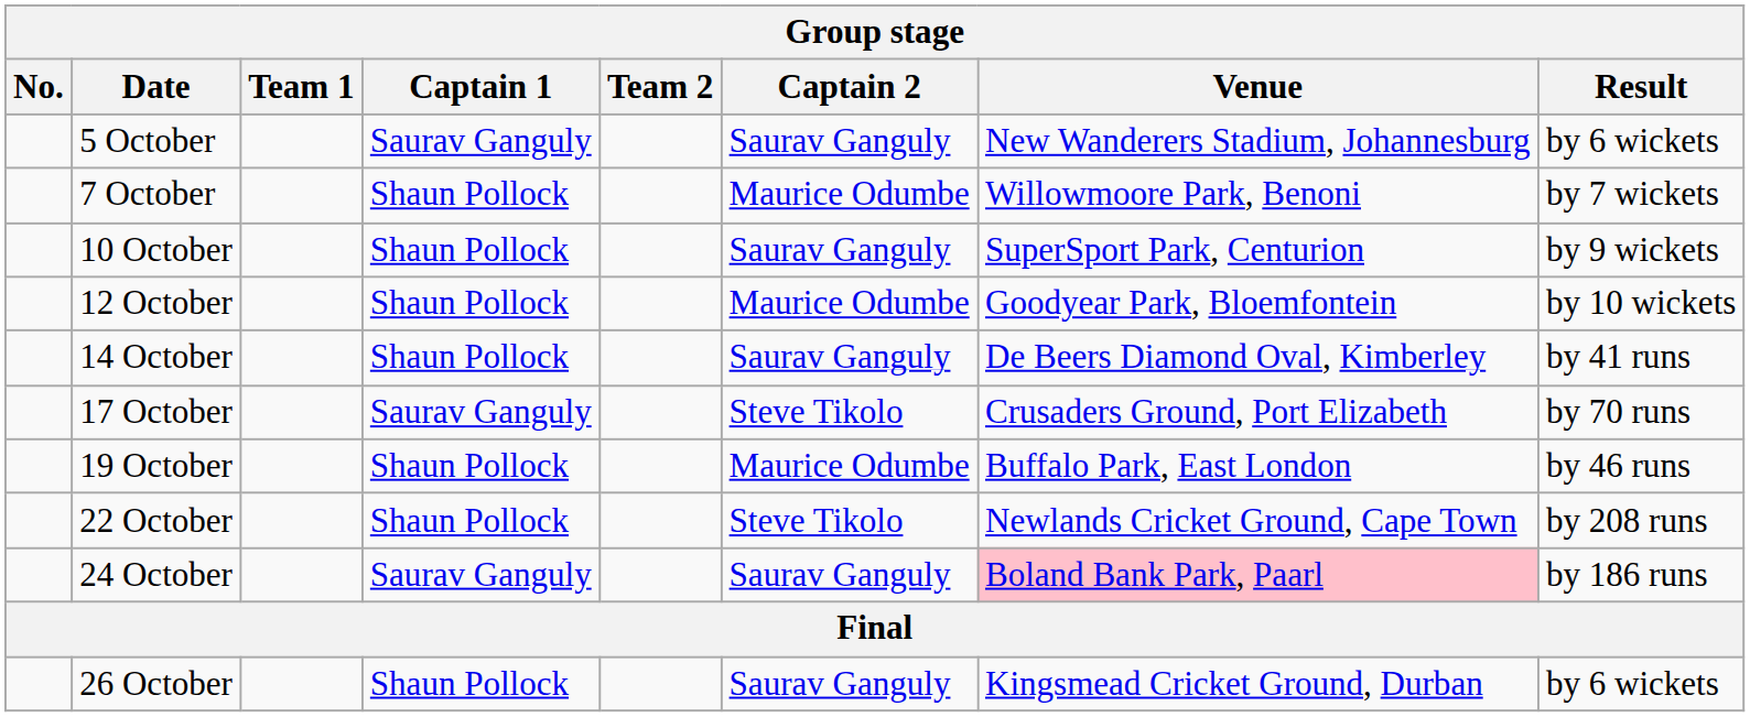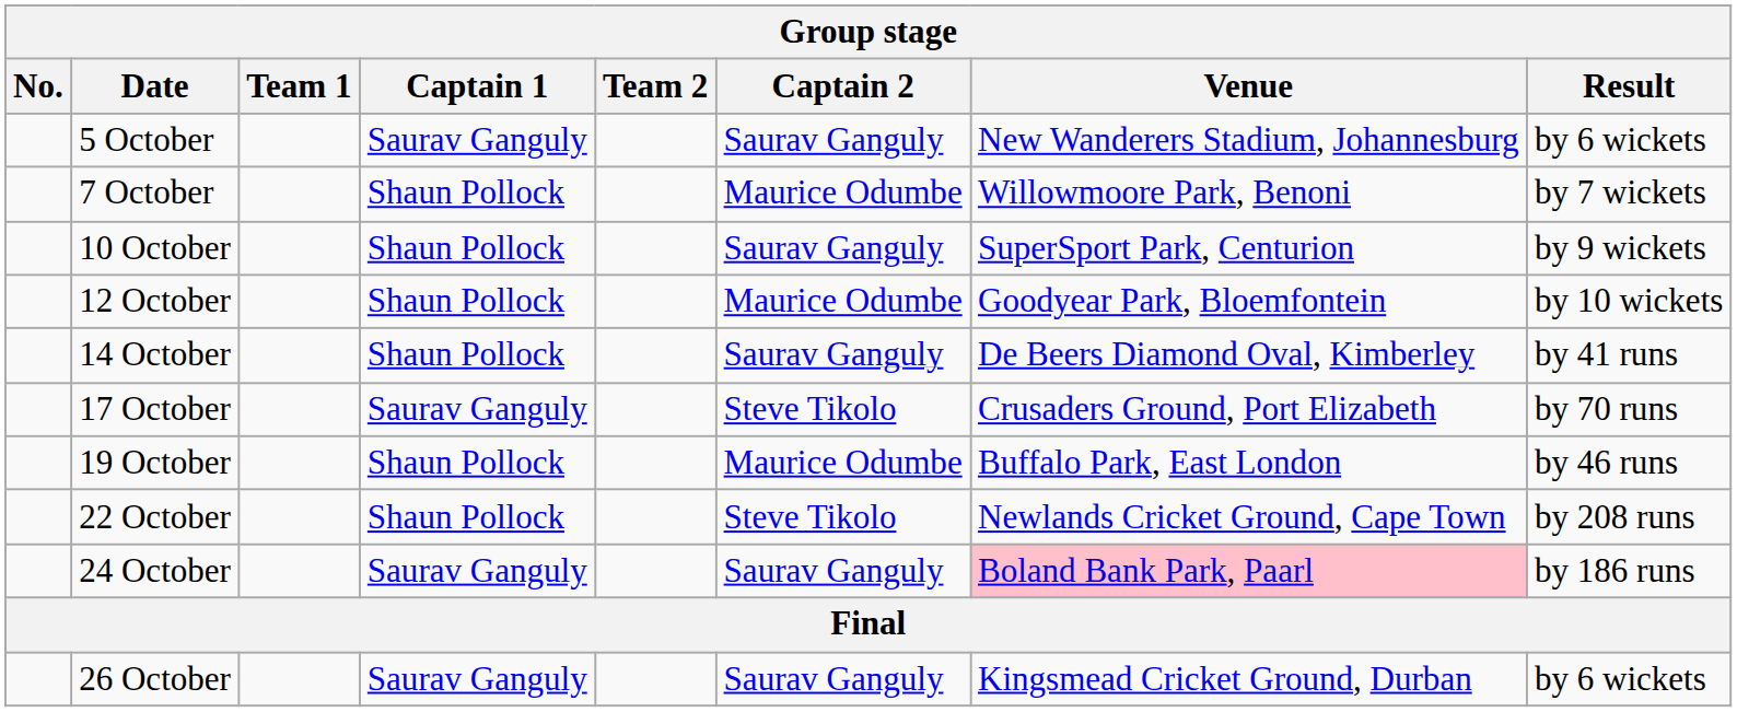 <table class="wikitable">
 <tr>
 <th colspan="9">Group stage</th>
 </tr>
 <tr>
 <th>No.</th>
 <th>Date</th>
 <th>Team 1</th>
 <th>Captain 1</th>
 <th>Team 2</th>
 <th>Captain 2</th>
 <th>Venue</th>
 <th>Result</th>
 </tr>
 <tr>
 <td></td>
 <td>5 October</td>
 <td></td>
 <td><a href='#'>Saurav Ganguly</a></td>
 <td></td>
 <td><a href='#'>Saurav Ganguly</a></td>
 <td><a href='#'>New Wanderers Stadium</a>, <a href='#'>Johannesburg</a></td>
 <td> by 6 wickets</td>
 </tr>
 <tr>
 <td></td>
 <td>7 October</td>
 <td></td>
 <td><a href='#'>Shaun Pollock</a></td>
 <td></td>
 <td><a href='#'>Maurice Odumbe</a></td>
 <td><a href='#'>Willowmoore Park</a>, <a href='#'>Benoni</a></td>
 <td> by 7 wickets</td>
 </tr>
 <tr>
 <td></td>
 <td>10 October</td>
 <td></td>
 <td><a href='#'>Shaun Pollock</a></td>
 <td></td>
 <td><a href='#'>Saurav Ganguly</a></td>
 <td><a href='#'>SuperSport Park</a>, <a href='#'>Centurion</a></td>
 <td> by 9 wickets</td>
 </tr>
 <tr>
 <td></td>
 <td>12 October</td>
 <td></td>
 <td><a href='#'>Shaun Pollock</a></td>
 <td></td>
 <td><a href='#'>Maurice Odumbe</a></td>
 <td><a href='#'>Goodyear Park</a>, <a href='#'>Bloemfontein</a></td>
 <td> by 10 wickets</td>
 </tr>
 <tr>
 <td></td>
 <td>14 October</td>
 <td></td>
 <td><a href='#'>Shaun Pollock</a></td>
 <td></td>
 <td><a href='#'>Saurav Ganguly</a></td>
 <td><a href='#'>De Beers Diamond Oval</a>, <a href='#'>Kimberley</a></td>
 <td> by 41 runs</td>
 </tr>
 <tr>
 <td></td>
 <td>17 October</td>
 <td></td>
 <td><a href='#'>Saurav Ganguly</a></td>
 <td></td>
 <td><a href='#'>Steve Tikolo</a></td>
 <td><a href='#'>Crusaders Ground</a>, <a href='#'>Port Elizabeth</a></td>
 <td> by 70 runs</td>
 </tr>
 <tr>
 <td></td>
 <td>19 October</td>
 <td></td>
 <td><a href='#'>Shaun Pollock</a></td>
 <td></td>
 <td><a href='#'>Maurice Odumbe</a></td>
 <td><a href='#'>Buffalo Park</a>, <a href='#'>East London</a></td>
 <td> by 46 runs</td>
 </tr>
 <tr>
 <td></td>
 <td>22 October</td>
 <td></td>
 <td><a href='#'>Shaun Pollock</a></td>
 <td></td>
 <td><a href='#'>Steve Tikolo</a></td>
 <td><a href='#'>Newlands Cricket Ground</a>, <a href='#'>Cape Town</a></td>
 <td> by 208 runs</td>
 </tr>
 <tr>
 <td></td>
 <td>24 October</td>
 <td></td>
 <td><a href='#'>Saurav Ganguly</a></td>
 <td></td>
 <td><a href='#'>Saurav Ganguly</a></td>
 <td style="background: pink;"><a href='#'>Boland Bank Park</a>, <a href='#'>Paarl</a></td>
 <td> by 186 runs</td>
 </tr>
 <tr>
 <th colspan="9">Final</th>
 </tr>
 <tr>
 <td></td>
 <td>26 October</td>
 <td></td>
-<td><a href='#'>Shaun Pollock</a></td>
+<td><a href='#'>Saurav Ganguly</a></td>
 <td></td>
 <td><a href='#'>Saurav Ganguly</a></td>
 <td><a href='#'>Kingsmead Cricket Ground</a>, <a href='#'>Durban</a></td>
 <td> by 6 wickets</td>
 </tr>
 </table>
